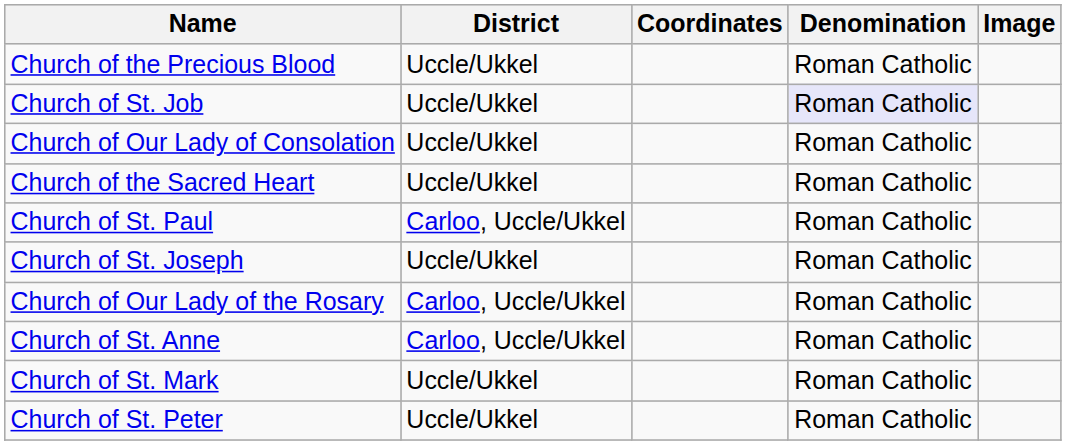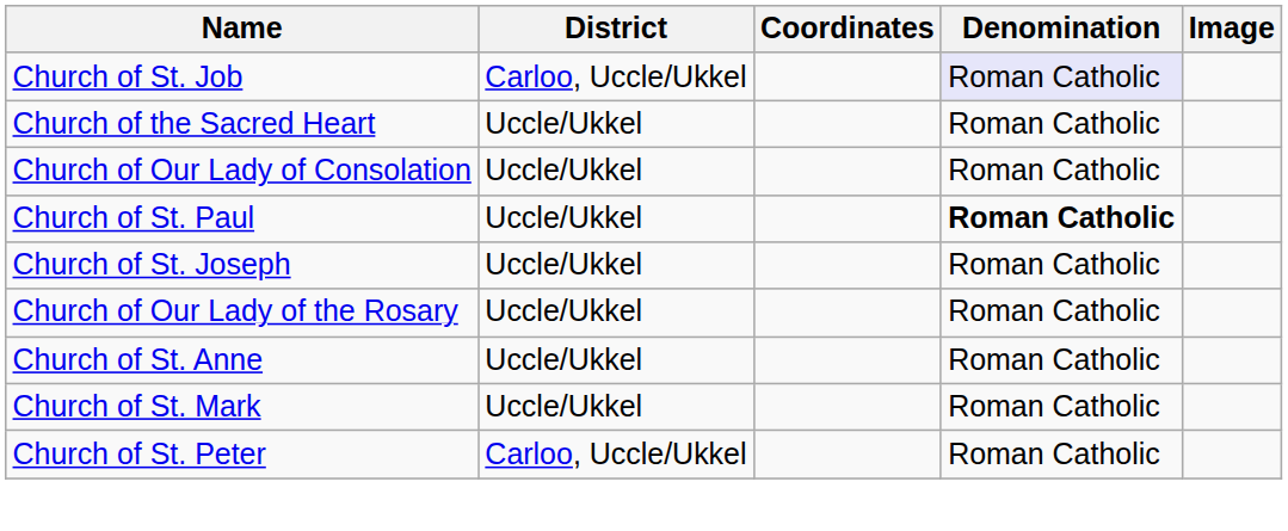 <table class="wikitable sortable">
 <tr>
 <th>Name</th>
 <th>District</th>
 <th>Coordinates</th>
 <th>Denomination</th>
 <th>Image</th>
 </tr>
 <tr>
-<td><a href='#'>Church of the Precious Blood</a></td>
+<td><a href='#'>Church of St. Job</a></td>
+<td><a href='#'>Carloo</a>, Uccle/Ukkel</td>
+<td></td>
+<td style="background: lavender;">Roman Catholic</td>
+<td></td>
+</tr>
+<tr>
+<td><a href='#'>Church of the Sacred Heart</a></td>
 <td>Uccle/Ukkel</td>
 <td></td>
 <td>Roman Catholic</td>
-<td></td>
-</tr>
-<tr>
-<td><a href='#'>Church of St. Job</a></td>
-<td>Uccle/Ukkel</td>
-<td></td>
-<td style="background: lavender;">Roman Catholic</td>
 <td></td>
 </tr>
 <tr>
 <td><a href='#'>Church of Our Lady of Consolation</a></td>
 <td>Uccle/Ukkel</td>
 <td></td>
 <td>Roman Catholic</td>
 <td></td>
 </tr>
 <tr>
-<td><a href='#'>Church of the Sacred Heart</a></td>
+<td><a href='#'>Church of St. Paul</a></td>
 <td>Uccle/Ukkel</td>
 <td></td>
-<td>Roman Catholic</td>
-<td></td>
-</tr>
-<tr>
-<td><a href='#'>Church of St. Paul</a></td>
-<td><a href='#'>Carloo</a>, Uccle/Ukkel</td>
-<td></td>
-<td>Roman Catholic</td>
+<td><strong>Roman Catholic</strong></td>
 <td></td>
 </tr>
 <tr>
 <td><a href='#'>Church of St. Joseph</a></td>
 <td>Uccle/Ukkel</td>
 <td></td>
 <td>Roman Catholic</td>
 <td></td>
 </tr>
 <tr>
 <td><a href='#'>Church of Our Lady of the Rosary</a></td>
-<td><a href='#'>Carloo</a>, Uccle/Ukkel</td>
+<td>Uccle/Ukkel</td>
 <td></td>
 <td>Roman Catholic</td>
 <td></td>
 </tr>
 <tr>
 <td><a href='#'>Church of St. Anne</a></td>
-<td><a href='#'>Carloo</a>, Uccle/Ukkel</td>
+<td>Uccle/Ukkel</td>
 <td></td>
 <td>Roman Catholic</td>
 <td></td>
 </tr>
 <tr>
 <td><a href='#'>Church of St. Mark</a></td>
 <td>Uccle/Ukkel</td>
 <td></td>
 <td>Roman Catholic</td>
 <td></td>
 </tr>
 <tr>
 <td><a href='#'>Church of St. Peter</a></td>
-<td>Uccle/Ukkel</td>
+<td><a href='#'>Carloo</a>, Uccle/Ukkel</td>
 <td></td>
 <td>Roman Catholic</td>
 <td></td>
 </tr>
 </table>
